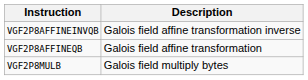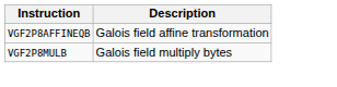 <table class="wikitable">
 <tr>
 <th scope="col">Instruction</th>
 <th scope="col">Description</th>
-</tr>
-<tr>
-<td><code>VGF2P8AFFINEINVQB</code></td>
-<td>Galois field affine transformation inverse</td>
 </tr>
 <tr>
 <td><code>VGF2P8AFFINEQB</code></td>
 <td>Galois field affine transformation</td>
 </tr>
 <tr>
 <td><code>VGF2P8MULB</code></td>
 <td>Galois field multiply bytes</td>
 </tr>
 </table>
